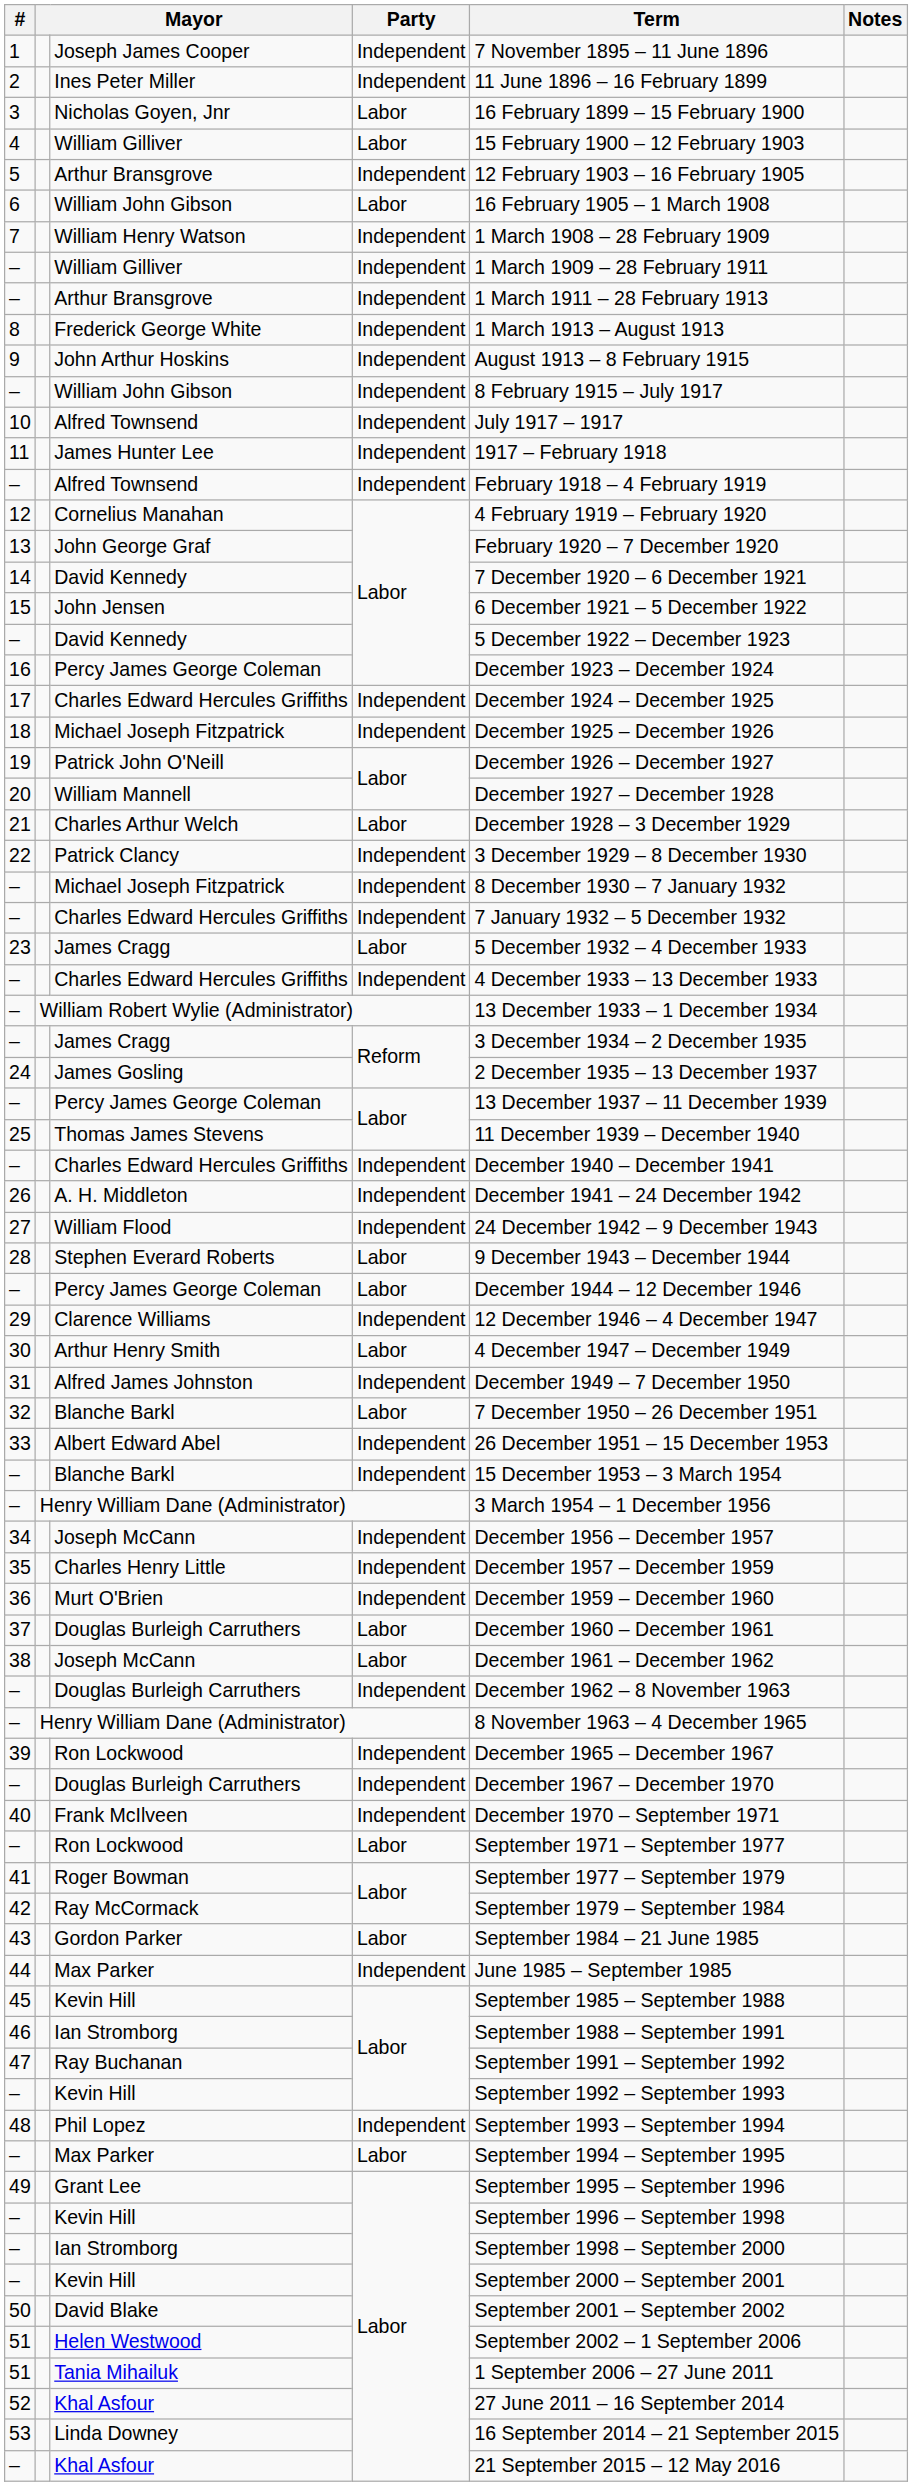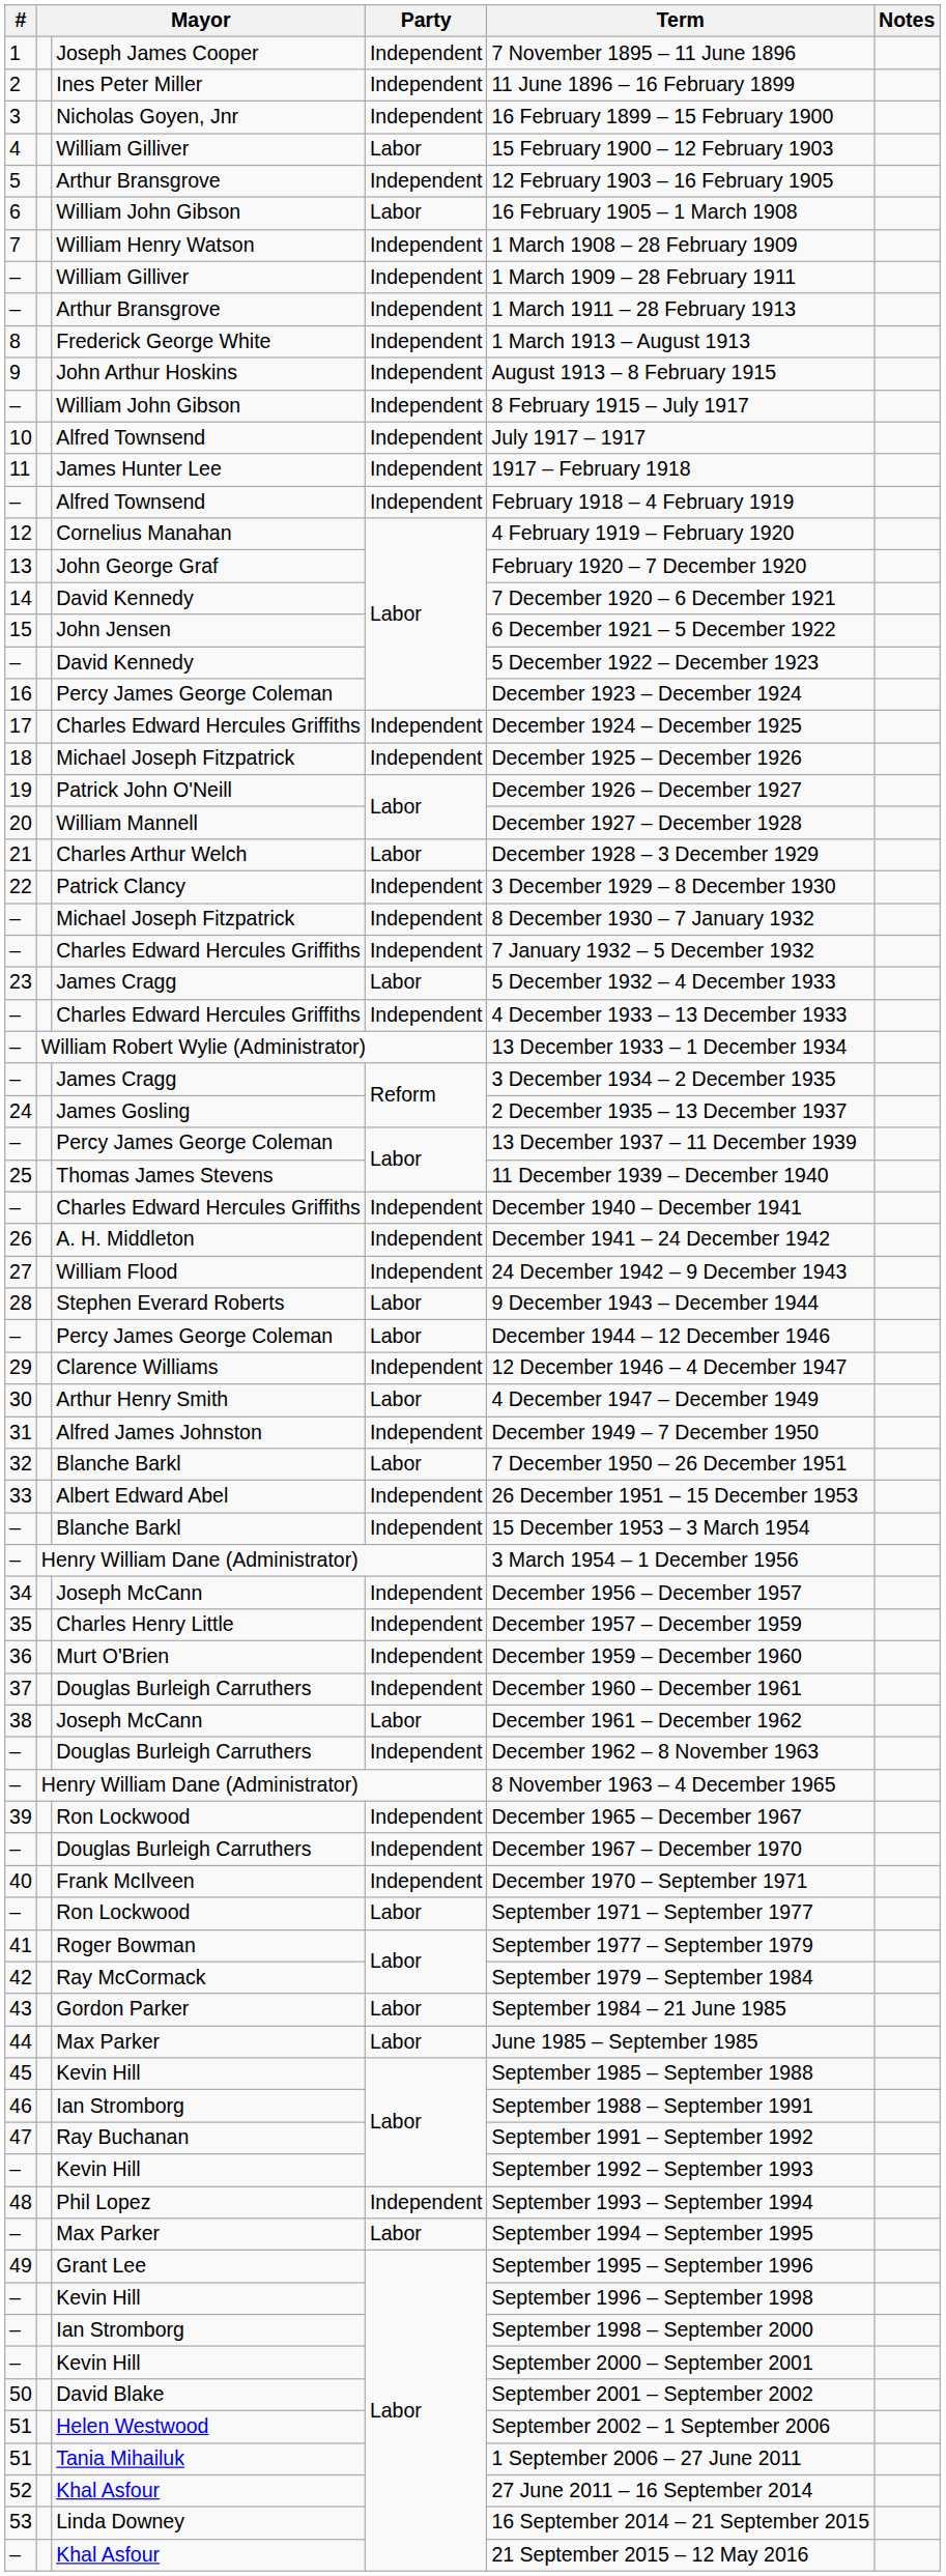 <table class="wikitable">
 <tr>
 <th>#</th>
 <th colspan="2">Mayor</th>
 <th>Party</th>
 <th>Term</th>
 <th>Notes</th>
 </tr>
 <tr>
 <td>1</td>
 <td> </td>
 <td>Joseph James Cooper</td>
 <td>Independent</td>
 <td>7 November 1895 – 11 June 1896</td>
 <td></td>
 </tr>
 <tr>
 <td>2</td>
 <td> </td>
 <td>Ines Peter Miller</td>
 <td>Independent</td>
 <td>11 June 1896 – 16 February 1899</td>
 <td></td>
 </tr>
 <tr>
 <td>3</td>
 <td> </td>
 <td>Nicholas Goyen, Jnr</td>
-<td>Labor</td>
+<td>Independent</td>
 <td>16 February 1899 – 15 February 1900</td>
 <td></td>
 </tr>
 <tr>
 <td>4</td>
 <td> </td>
 <td>William Gilliver</td>
 <td>Labor</td>
 <td>15 February 1900 – 12 February 1903</td>
 <td></td>
 </tr>
 <tr>
 <td>5</td>
 <td> </td>
 <td>Arthur Bransgrove</td>
 <td>Independent</td>
 <td>12 February 1903 – 16 February 1905</td>
 <td></td>
 </tr>
 <tr>
 <td>6</td>
 <td> </td>
 <td>William John Gibson</td>
 <td>Labor</td>
 <td>16 February 1905 – 1 March 1908</td>
 <td></td>
 </tr>
 <tr>
 <td>7</td>
 <td> </td>
 <td>William Henry Watson</td>
 <td>Independent</td>
 <td>1 March 1908 – 28 February 1909</td>
 <td></td>
 </tr>
 <tr>
 <td>–</td>
 <td> </td>
 <td>William Gilliver</td>
 <td>Independent</td>
 <td>1 March 1909 – 28 February 1911</td>
 <td></td>
 </tr>
 <tr>
 <td>–</td>
 <td> </td>
 <td>Arthur Bransgrove</td>
 <td>Independent</td>
 <td>1 March 1911 – 28 February 1913</td>
 <td></td>
 </tr>
 <tr>
 <td>8</td>
 <td> </td>
 <td>Frederick George White</td>
 <td>Independent</td>
 <td>1 March 1913 – August 1913</td>
 <td></td>
 </tr>
 <tr>
 <td>9</td>
 <td> </td>
 <td>John Arthur Hoskins</td>
 <td>Independent</td>
 <td>August 1913 – 8 February 1915</td>
 <td></td>
 </tr>
 <tr>
 <td>–</td>
 <td> </td>
 <td>William John Gibson</td>
 <td>Independent</td>
 <td>8 February 1915 – July 1917</td>
 <td></td>
 </tr>
 <tr>
 <td>10</td>
 <td> </td>
 <td>Alfred Townsend</td>
 <td>Independent</td>
 <td>July 1917 – 1917</td>
 <td></td>
 </tr>
 <tr>
 <td>11</td>
 <td> </td>
 <td>James Hunter Lee</td>
 <td>Independent</td>
 <td>1917 – February 1918</td>
 <td></td>
 </tr>
 <tr>
 <td>–</td>
 <td> </td>
 <td>Alfred Townsend</td>
 <td>Independent</td>
 <td>February 1918 – 4 February 1919</td>
 <td></td>
 </tr>
 <tr>
 <td>12</td>
 <td> </td>
 <td>Cornelius Manahan</td>
 <td rowspan=6>Labor</td>
 <td>4 February 1919 – February 1920</td>
 <td></td>
 </tr>
 <tr>
 <td>13</td>
 <td> </td>
 <td>John George Graf</td>
 <td>February 1920 – 7 December 1920</td>
 <td></td>
 </tr>
 <tr>
 <td>14</td>
 <td> </td>
 <td>David Kennedy</td>
 <td>7 December 1920 – 6 December 1921</td>
 <td></td>
 </tr>
 <tr>
 <td>15</td>
 <td> </td>
 <td>John Jensen</td>
 <td>6 December 1921 – 5 December 1922</td>
 <td></td>
 </tr>
 <tr>
 <td>–</td>
 <td> </td>
 <td>David Kennedy</td>
 <td>5 December 1922 – December 1923</td>
 <td></td>
 </tr>
 <tr>
 <td>16</td>
 <td> </td>
 <td>Percy James George Coleman</td>
 <td>December 1923 – December 1924</td>
 <td></td>
 </tr>
 <tr>
 <td>17</td>
 <td> </td>
 <td>Charles Edward Hercules Griffiths</td>
 <td>Independent</td>
 <td>December 1924 – December 1925</td>
 <td></td>
 </tr>
 <tr>
 <td>18</td>
 <td> </td>
 <td>Michael Joseph Fitzpatrick</td>
 <td>Independent</td>
 <td>December 1925 – December 1926</td>
 <td></td>
 </tr>
 <tr>
 <td>19</td>
 <td> </td>
 <td>Patrick John O'Neill</td>
 <td rowspan=2>Labor</td>
 <td>December 1926 – December 1927</td>
 <td></td>
 </tr>
 <tr>
 <td>20</td>
 <td> </td>
 <td>William Mannell</td>
 <td>December 1927 – December 1928</td>
 <td></td>
 </tr>
 <tr>
 <td>21</td>
 <td> </td>
 <td>Charles Arthur Welch</td>
 <td>Labor</td>
 <td>December 1928 – 3 December 1929</td>
 <td></td>
 </tr>
 <tr>
 <td>22</td>
 <td> </td>
 <td>Patrick Clancy</td>
 <td>Independent</td>
 <td>3 December 1929 – 8 December 1930</td>
 <td></td>
 </tr>
 <tr>
 <td>–</td>
 <td> </td>
 <td>Michael Joseph Fitzpatrick</td>
 <td>Independent</td>
 <td>8 December 1930 – 7 January 1932</td>
 <td></td>
 </tr>
 <tr>
 <td>–</td>
 <td> </td>
 <td>Charles Edward Hercules Griffiths</td>
 <td>Independent</td>
 <td>7 January 1932 – 5 December 1932</td>
 <td></td>
 </tr>
 <tr>
 <td>23</td>
 <td> </td>
 <td>James Cragg</td>
 <td>Labor</td>
 <td>5 December 1932 – 4 December 1933</td>
 <td></td>
 </tr>
 <tr>
 <td>–</td>
 <td> </td>
 <td>Charles Edward Hercules Griffiths</td>
 <td>Independent</td>
 <td>4 December 1933 – 13 December 1933</td>
 <td></td>
 </tr>
 <tr>
 <td>–</td>
 <td colspan=3>William Robert Wylie (Administrator)</td>
 <td>13 December 1933 – 1 December 1934</td>
 <td></td>
 </tr>
 <tr>
 <td>–</td>
 <td> </td>
 <td>James Cragg</td>
 <td rowspan=2>Reform</td>
 <td>3 December 1934 – 2 December 1935</td>
 <td></td>
 </tr>
 <tr>
 <td>24</td>
 <td> </td>
 <td>James Gosling</td>
 <td>2 December 1935 – 13 December 1937</td>
 <td></td>
 </tr>
 <tr>
 <td>–</td>
 <td> </td>
 <td>Percy James George Coleman</td>
 <td rowspan=2>Labor</td>
 <td>13 December 1937 – 11 December 1939</td>
 <td></td>
 </tr>
 <tr>
 <td>25</td>
 <td> </td>
 <td>Thomas James Stevens</td>
 <td>11 December 1939 – December 1940</td>
 <td></td>
 </tr>
 <tr>
 <td>–</td>
 <td> </td>
 <td>Charles Edward Hercules Griffiths</td>
 <td>Independent</td>
 <td>December 1940 – December 1941</td>
 <td></td>
 </tr>
 <tr>
 <td>26</td>
 <td> </td>
 <td>A. H. Middleton</td>
 <td>Independent</td>
 <td>December 1941 – 24 December 1942</td>
 <td></td>
 </tr>
 <tr>
 <td>27</td>
 <td> </td>
 <td>William Flood</td>
 <td>Independent</td>
 <td>24 December 1942 – 9 December 1943</td>
 <td></td>
 </tr>
 <tr>
 <td>28</td>
 <td> </td>
 <td>Stephen Everard Roberts</td>
 <td>Labor</td>
 <td>9 December 1943 – December 1944</td>
 <td></td>
 </tr>
 <tr>
 <td>–</td>
 <td> </td>
 <td>Percy James George Coleman</td>
 <td>Labor</td>
 <td>December 1944 – 12 December 1946</td>
 <td></td>
 </tr>
 <tr>
 <td>29</td>
 <td> </td>
 <td>Clarence Williams</td>
 <td>Independent</td>
 <td>12 December 1946 – 4 December 1947</td>
 <td></td>
 </tr>
 <tr>
 <td>30</td>
 <td> </td>
 <td>Arthur Henry Smith</td>
 <td>Labor</td>
 <td>4 December 1947 – December 1949</td>
 <td></td>
 </tr>
 <tr>
 <td>31</td>
 <td> </td>
 <td>Alfred James Johnston</td>
 <td>Independent</td>
 <td>December 1949 – 7 December 1950</td>
 <td></td>
 </tr>
 <tr>
 <td>32</td>
 <td> </td>
 <td>Blanche Barkl</td>
 <td>Labor</td>
 <td>7 December 1950 – 26 December 1951</td>
 <td></td>
 </tr>
 <tr>
 <td>33</td>
 <td> </td>
 <td>Albert Edward Abel</td>
 <td>Independent</td>
 <td>26 December 1951 – 15 December 1953</td>
 <td></td>
 </tr>
 <tr>
 <td>–</td>
 <td> </td>
 <td>Blanche Barkl</td>
 <td>Independent</td>
 <td>15 December 1953 – 3 March 1954</td>
 <td></td>
 </tr>
 <tr>
 <td>–</td>
 <td colspan=3>Henry William Dane (Administrator)</td>
 <td>3 March 1954 – 1 December 1956</td>
 <td></td>
 </tr>
 <tr>
 <td>34</td>
 <td> </td>
 <td>Joseph McCann</td>
 <td>Independent</td>
 <td>December 1956 – December 1957</td>
 <td></td>
 </tr>
 <tr>
 <td>35</td>
 <td> </td>
 <td>Charles Henry Little</td>
 <td>Independent</td>
 <td>December 1957 – December 1959</td>
 <td></td>
 </tr>
 <tr>
 <td>36</td>
 <td> </td>
 <td>Murt O'Brien</td>
 <td>Independent</td>
 <td>December 1959 – December 1960</td>
 <td></td>
 </tr>
 <tr>
 <td>37</td>
 <td> </td>
 <td>Douglas Burleigh Carruthers</td>
-<td>Labor</td>
+<td>Independent</td>
 <td>December 1960 – December 1961</td>
 <td></td>
 </tr>
 <tr>
 <td>38</td>
 <td> </td>
 <td>Joseph McCann</td>
 <td>Labor</td>
 <td>December 1961 – December 1962</td>
 <td></td>
 </tr>
 <tr>
 <td>–</td>
 <td> </td>
 <td>Douglas Burleigh Carruthers</td>
 <td>Independent</td>
 <td>December 1962 – 8 November 1963</td>
 <td></td>
 </tr>
 <tr>
 <td>–</td>
 <td colspan=3>Henry William Dane (Administrator)</td>
 <td>8 November 1963 – 4 December 1965</td>
 <td></td>
 </tr>
 <tr>
 <td>39</td>
 <td> </td>
 <td>Ron Lockwood</td>
 <td>Independent</td>
 <td>December 1965 – December 1967</td>
 <td></td>
 </tr>
 <tr>
 <td>–</td>
 <td> </td>
 <td>Douglas Burleigh Carruthers</td>
 <td>Independent</td>
 <td>December 1967 – December 1970</td>
 <td></td>
 </tr>
 <tr>
 <td>40</td>
 <td> </td>
 <td>Frank McIlveen</td>
 <td>Independent</td>
 <td>December 1970 – September 1971</td>
 <td></td>
 </tr>
 <tr>
 <td>–</td>
 <td> </td>
 <td>Ron Lockwood</td>
 <td>Labor</td>
 <td>September 1971 – September 1977</td>
 <td></td>
 </tr>
 <tr>
 <td>41</td>
 <td> </td>
 <td>Roger Bowman</td>
 <td rowspan=2>Labor</td>
 <td>September 1977 – September 1979</td>
 <td></td>
 </tr>
 <tr>
 <td>42</td>
 <td> </td>
 <td>Ray McCormack</td>
 <td>September 1979 – September 1984</td>
 <td></td>
 </tr>
 <tr>
 <td>43</td>
 <td> </td>
 <td>Gordon Parker</td>
 <td>Labor</td>
 <td>September 1984 – 21 June 1985</td>
 <td></td>
 </tr>
 <tr>
 <td>44</td>
 <td> </td>
 <td>Max Parker</td>
-<td>Independent</td>
+<td>Labor</td>
 <td>June 1985 – September 1985</td>
 <td></td>
 </tr>
 <tr>
 <td>45</td>
 <td> </td>
 <td>Kevin Hill</td>
 <td rowspan=4>Labor</td>
 <td>September 1985 – September 1988</td>
 <td></td>
 </tr>
 <tr>
 <td>46</td>
 <td> </td>
 <td>Ian Stromborg</td>
 <td>September 1988 – September 1991</td>
 <td></td>
 </tr>
 <tr>
 <td>47</td>
 <td> </td>
 <td>Ray Buchanan</td>
 <td>September 1991 – September 1992</td>
 <td></td>
 </tr>
 <tr>
 <td>–</td>
 <td> </td>
 <td>Kevin Hill</td>
 <td>September 1992 – September 1993</td>
 <td></td>
 </tr>
 <tr>
 <td>48</td>
 <td> </td>
 <td>Phil Lopez</td>
 <td>Independent</td>
 <td>September 1993 – September 1994</td>
 <td></td>
 </tr>
 <tr>
 <td>–</td>
 <td> </td>
 <td>Max Parker</td>
 <td>Labor</td>
 <td>September 1994 – September 1995</td>
 <td></td>
 </tr>
 <tr>
 <td>49</td>
 <td> </td>
 <td>Grant Lee</td>
 <td rowspan=10>Labor</td>
 <td>September 1995 – September 1996</td>
 <td></td>
 </tr>
 <tr>
 <td>–</td>
 <td> </td>
 <td>Kevin Hill</td>
 <td>September 1996 – September 1998</td>
 <td></td>
 </tr>
 <tr>
 <td>–</td>
 <td> </td>
 <td>Ian Stromborg</td>
 <td>September 1998 – September 2000</td>
 <td></td>
 </tr>
 <tr>
 <td>–</td>
 <td> </td>
 <td>Kevin Hill</td>
 <td>September 2000 – September 2001</td>
 <td></td>
 </tr>
 <tr>
 <td>50</td>
 <td> </td>
 <td>David Blake</td>
 <td>September 2001 – September 2002</td>
 <td></td>
 </tr>
 <tr>
 <td>51</td>
 <td> </td>
 <td><a href='#'>Helen Westwood</a></td>
 <td>September 2002 – 1 September 2006</td>
 <td></td>
 </tr>
 <tr>
 <td>51</td>
 <td> </td>
 <td><a href='#'>Tania Mihailuk</a></td>
 <td>1 September 2006 – 27 June 2011</td>
 <td></td>
 </tr>
 <tr>
 <td>52</td>
 <td> </td>
 <td><a href='#'>Khal Asfour</a></td>
 <td>27 June 2011 – 16 September 2014</td>
 <td></td>
 </tr>
 <tr>
 <td>53</td>
 <td> </td>
 <td>Linda Downey</td>
 <td>16 September 2014 – 21 September 2015</td>
 <td></td>
 </tr>
 <tr>
 <td>–</td>
 <td> </td>
 <td><a href='#'>Khal Asfour</a></td>
 <td>21 September 2015 – 12 May 2016</td>
 <td></td>
 </tr>
 </table>
